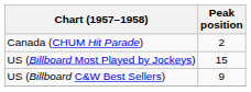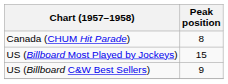 <table class="wikitable sortable plainrowheaders">
 <tr>
 <th scope=col>Chart (1957–1958)</th>
 <th scope=col>Peak<br>position</th>
 </tr>
 <tr>
 <td>Canada (<a href='#'>CHUM <em>Hit Parade</em></a>)</td>
-<td style="text-align:center;">2</td>
+<td style="text-align:center;">8</td>
 </tr>
 <tr>
 <td>US (<a href='#'><em>Billboard</em> Most Played by Jockeys</a>)</td>
 <td style="text-align:center;">15</td>
 </tr>
 <tr>
 <td>US (<em>Billboard</em> <a href='#'>C&W Best Sellers</a>)</td>
 <td style="text-align:center;">9</td>
 </tr>
 <tr>
 </tr>
 </table>
